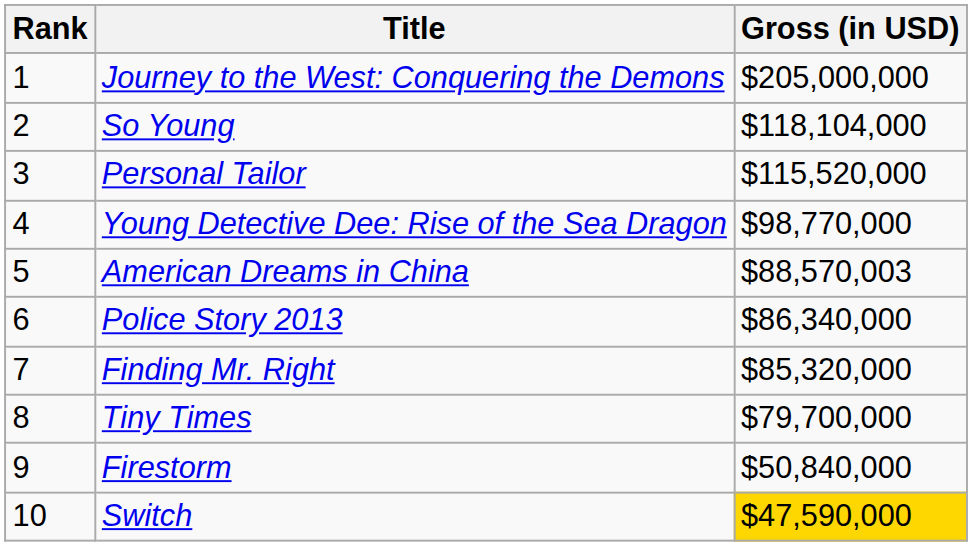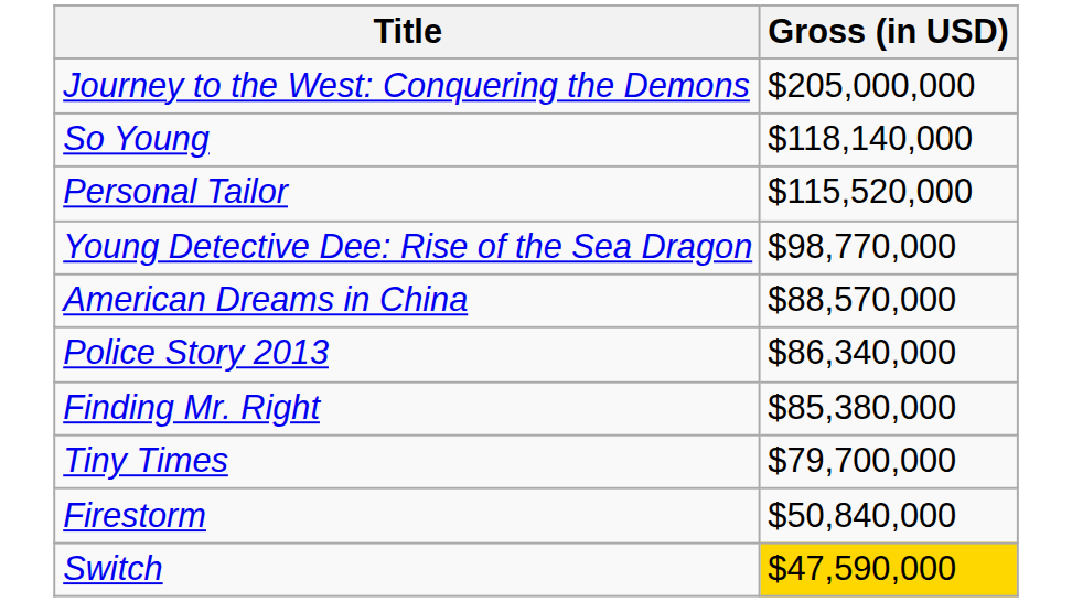 <table class="wikitable sortable" style="margin:auto; margin:auto;">
 <tr>
-<th>Rank</th>
 <th>Title</th>
 <th>Gross (in USD)</th>
 </tr>
 <tr>
-<td>1</td>
 <td><em><a href='#'>Journey to the West: Conquering the Demons</a></em></td>
 <td>$205,000,000</td>
 </tr>
 <tr>
-<td>2</td>
 <td><em><a href='#'>So Young</a></em></td>
-<td>$118,104,000</td>
+<td>$118,140,000</td>
 </tr>
 <tr>
-<td>3</td>
 <td><em><a href='#'>Personal Tailor</a></em></td>
 <td>$115,520,000</td>
 </tr>
 <tr>
-<td>4</td>
 <td><em><a href='#'>Young Detective Dee: Rise of the Sea Dragon</a></em></td>
 <td>$98,770,000</td>
 </tr>
 <tr>
-<td>5</td>
 <td><em><a href='#'>American Dreams in China</a></em></td>
-<td>$88,570,003</td>
+<td>$88,570,000</td>
 </tr>
 <tr>
-<td>6</td>
 <td><em><a href='#'>Police Story 2013</a></em></td>
 <td>$86,340,000</td>
 </tr>
 <tr>
-<td>7</td>
 <td><em><a href='#'>Finding Mr. Right</a></em></td>
-<td>$85,320,000</td>
+<td>$85,380,000</td>
 </tr>
 <tr>
-<td>8</td>
 <td><em><a href='#'>Tiny Times</a></em></td>
 <td>$79,700,000</td>
 </tr>
 <tr>
-<td>9</td>
 <td><em><a href='#'>Firestorm</a></em></td>
 <td>$50,840,000</td>
 </tr>
 <tr>
-<td>10</td>
 <td><em><a href='#'>Switch</a></em></td>
 <td style="background: gold;">$47,590,000</td>
 </tr>
 </table>
